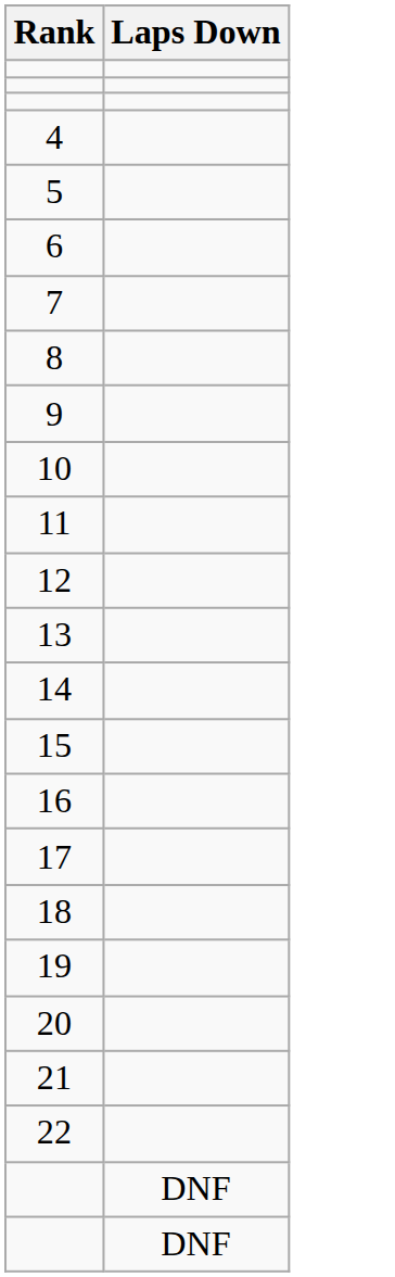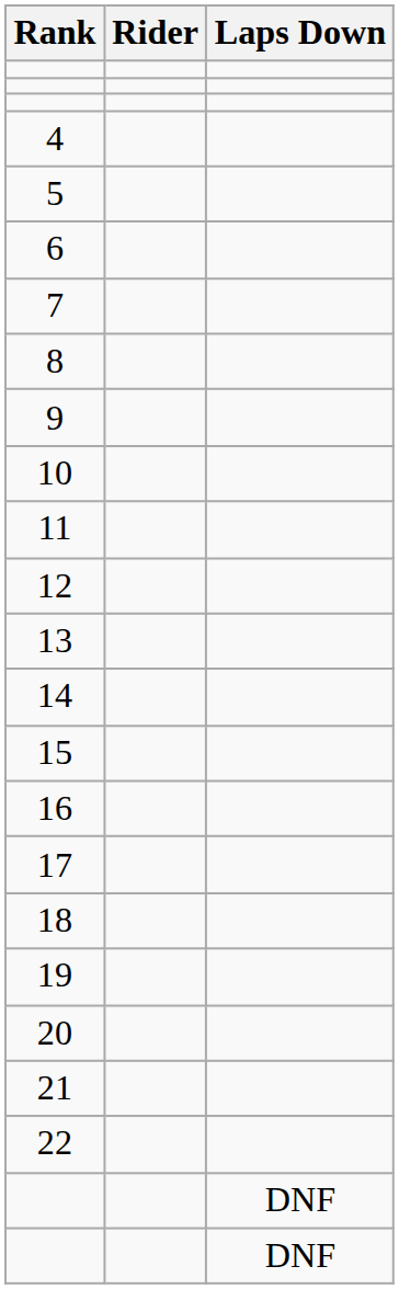 <table class="wikitable" style="text-align:center">
 <tr>
 <th>Rank</th>
+<th>Rider</th>
 <th>Laps Down</th>
 </tr>
 <tr>
 <td></td>
+<td align=left></td>
 <td></td>
 </tr>
 <tr>
 <td></td>
+<td align=left></td>
 <td></td>
 </tr>
 <tr>
 <td></td>
+<td align=left></td>
 <td></td>
 </tr>
 <tr>
 <td>4</td>
+<td align=left></td>
 <td></td>
 </tr>
 <tr>
 <td>5</td>
+<td align=left></td>
 <td></td>
 </tr>
 <tr>
 <td>6</td>
+<td align=left></td>
 <td></td>
 </tr>
 <tr>
 <td>7</td>
+<td align=left></td>
 <td></td>
 </tr>
 <tr>
 <td>8</td>
+<td align=left></td>
 <td></td>
 </tr>
 <tr>
 <td>9</td>
+<td align=left></td>
 <td></td>
 </tr>
 <tr>
 <td>10</td>
+<td align=left></td>
 <td></td>
 </tr>
 <tr>
 <td>11</td>
+<td align=left></td>
 <td></td>
 </tr>
 <tr>
 <td>12</td>
+<td align=left></td>
 <td></td>
 </tr>
 <tr>
 <td>13</td>
+<td align=left></td>
 <td></td>
 </tr>
 <tr>
 <td>14</td>
+<td align=left></td>
 <td></td>
 </tr>
 <tr>
 <td>15</td>
+<td align=left></td>
 <td></td>
 </tr>
 <tr>
 <td>16</td>
+<td align=left></td>
 <td></td>
 </tr>
 <tr>
 <td>17</td>
+<td align=left></td>
 <td></td>
 </tr>
 <tr>
 <td>18</td>
+<td align="left"></td>
 <td></td>
 </tr>
 <tr>
 <td>19</td>
+<td align="left"></td>
 <td></td>
 </tr>
 <tr>
 <td>20</td>
+<td align="left"></td>
 <td></td>
 </tr>
 <tr>
 <td>21</td>
+<td align="left"></td>
 <td></td>
 </tr>
 <tr>
 <td>22</td>
+<td align="left"></td>
 <td></td>
 </tr>
 <tr>
 <td></td>
+<td align=left></td>
 <td>DNF</td>
 </tr>
 <tr>
 <td></td>
+<td align=left></td>
 <td>DNF</td>
 </tr>
 </table>
